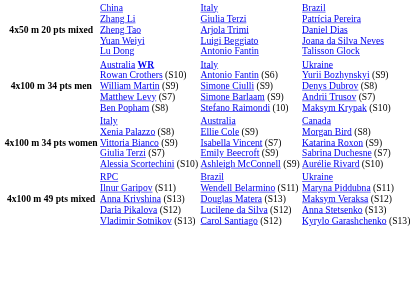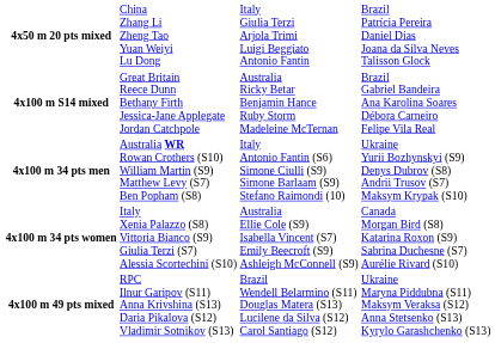 <table>
 <tr>
 <th>4x50 m 20 pts mixed</th>
 <td> <a href='#'>China</a><br><a href='#'>Zhang Li</a><br><a href='#'>Zheng Tao</a><br><a href='#'>Yuan Weiyi</a><br><a href='#'>Lu Dong</a></td>
 <td> <a href='#'>Italy</a><br><a href='#'>Giulia Terzi</a><br><a href='#'>Arjola Trimi</a><br><a href='#'>Luigi Beggiato</a><br><a href='#'>Antonio Fantin</a></td>
 <td> <a href='#'>Brazil</a><br><a href='#'>Patrícia Pereira</a><br><a href='#'>Daniel Dias</a><br><a href='#'>Joana da Silva Neves</a><br><a href='#'>Talisson Glock</a></td>
+</tr>
+<tr>
+<th>4x100 m S14 mixed</th>
+<td> <a href='#'>Great Britain</a><br><a href='#'>Reece Dunn</a><br><a href='#'>Bethany Firth</a><br><a href='#'>Jessica-Jane Applegate</a><br><a href='#'>Jordan Catchpole</a></td>
+<td> <a href='#'>Australia</a><br><a href='#'>Ricky Betar</a><br><a href='#'>Benjamin Hance</a><br><a href='#'>Ruby Storm</a><br><a href='#'>Madeleine McTernan</a></td>
+<td> <a href='#'>Brazil</a><br><a href='#'>Gabriel Bandeira</a><br><a href='#'>Ana Karolina Soares</a><br><a href='#'>Débora Carneiro</a><br><a href='#'>Felipe Vila Real</a></td>
 </tr>
 <tr>
 <th>4x100 m 34 pts men</th>
 <td> <a href='#'>Australia</a> <a href='#'><strong>WR</strong></a><br><a href='#'>Rowan Crothers</a> (S10)<br><a href='#'>William Martin</a> (S9)<br><a href='#'>Matthew Levy</a> (S7)<br><a href='#'>Ben Popham</a> (S8)</td>
 <td> <a href='#'>Italy</a><br><a href='#'>Antonio Fantin</a> (S6)<br><a href='#'>Simone Ciulli</a> (S9)<br><a href='#'>Simone Barlaam</a> (S9)<br><a href='#'>Stefano Raimondi</a> (10)</td>
 <td> <a href='#'>Ukraine</a><br><a href='#'>Yurii Bozhynskyi</a> (S9)<br><a href='#'>Denys Dubrov</a> (S8)<br><a href='#'>Andrii Trusov</a> (S7)<br><a href='#'>Maksym Krypak</a> (S10)</td>
 </tr>
 <tr>
 <th>4x100 m 34 pts women</th>
 <td> <a href='#'>Italy</a><br><a href='#'>Xenia Palazzo</a> (S8)<br><a href='#'>Vittoria Bianco</a> (S9)<br><a href='#'>Giulia Terzi</a> (S7)<br><a href='#'>Alessia Scortechini</a> (S10)</td>
 <td> <a href='#'>Australia</a><br><a href='#'>Ellie Cole</a> (S9)<br><a href='#'>Isabella Vincent</a> (S7)<br><a href='#'>Emily Beecroft</a> (S9)<br><a href='#'>Ashleigh McConnell</a> (S9)</td>
 <td> <a href='#'>Canada</a><br><a href='#'>Morgan Bird</a> (S8)<br><a href='#'>Katarina Roxon</a> (S9)<br><a href='#'>Sabrina Duchesne</a> (S7)<br><a href='#'>Aurélie Rivard</a> (S10)</td>
 </tr>
 <tr>
 <th>4x100 m 49 pts mixed</th>
 <td> <a href='#'>RPC</a><br><a href='#'>Ilnur Garipov</a> (S11)<br><a href='#'>Anna Krivshina</a> (S13)<br><a href='#'>Daria Pikalova</a> (S12)<br><a href='#'>Vladimir Sotnikov</a> (S13)</td>
 <td> <a href='#'>Brazil</a><br><a href='#'>Wendell Belarmino</a> (S11)<br><a href='#'>Douglas Matera</a> (S13)<br><a href='#'>Lucilene da Silva</a> (S12)<br><a href='#'>Carol Santiago</a> (S12)</td>
 <td> <a href='#'>Ukraine</a><br><a href='#'>Maryna Piddubna</a> (S11)<br><a href='#'>Maksym Veraksa</a> (S12)<br><a href='#'>Anna Stetsenko</a> (S13)<br><a href='#'>Kyrylo Garashchenko</a> (S13)</td>
 </tr>
 </table>
